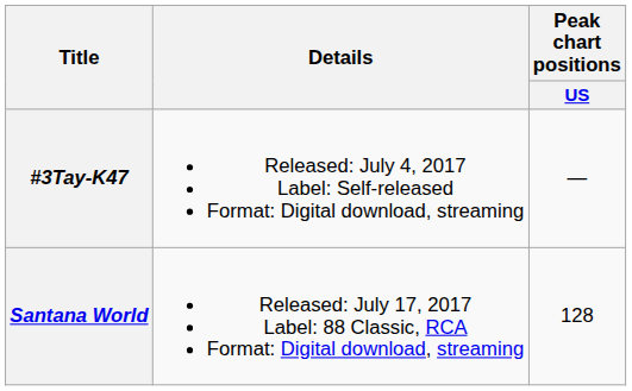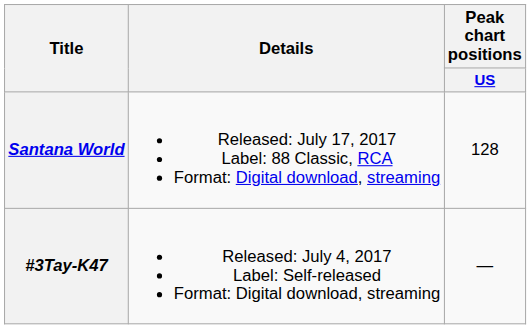 <table class="wikitable plainrowheaders" style="text-align:center;">
 <tr>
 <th rowspan="2">Title</th>
 <th rowspan="2">Details</th>
 <th>Peak chart positions</th>
 </tr>
 <tr>
 <th scope="col" style="width:3em;font-size:90%;"><a href='#'>US</a><br></th>
 </tr>
 <tr>
+<th scope="row"><em><a href='#'>Santana World</a></em></th>
+<td><br><ul><li>Released: July 17, 2017</li><li>Label: 88 Classic, <a href='#'>RCA</a></li><li>Format: <a href='#'>Digital download</a>, <a href='#'>streaming</a></li></ul></td>
+<td>128</td>
+</tr>
+<tr>
 <th scope="row"><em>#3Tay-K47</em></th>
 <td><br><ul><li>Released: July 4, 2017</li><li>Label: Self-released</li><li>Format: Digital download, streaming</li></ul></td>
 <td>—</td>
 </tr>
-<tr>
-<th scope="row"><em><a href='#'>Santana World</a></em></th>
-<td><br><ul><li>Released: July 17, 2017</li><li>Label: 88 Classic, <a href='#'>RCA</a></li><li>Format: <a href='#'>Digital download</a>, <a href='#'>streaming</a></li></ul></td>
-<td>128</td>
-</tr>
 </table>
